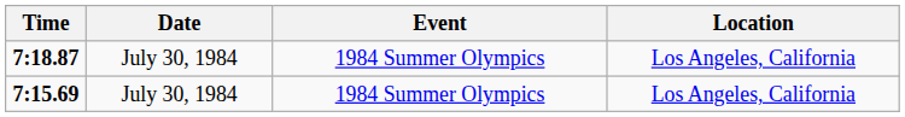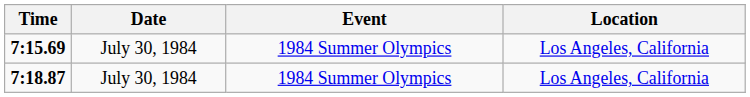 <table class="wikitable" style="font-size: 95%; text-align:center">
 <tr>
 <th width=50>Time</th>
 <th width=125>Date</th>
 <th width=230>Event</th>
 <th width=200>Location</th>
 </tr>
 <tr>
+<td><strong>7:15.69</strong></td>
+<td>July 30, 1984</td>
+<td><a href='#'>1984 Summer Olympics</a></td>
+<td><a href='#'>Los Angeles, California</a></td>
+</tr>
+<tr>
 <td><strong>7:18.87</strong></td>
 <td>July 30, 1984</td>
 <td><a href='#'>1984 Summer Olympics</a></td>
 <td><a href='#'>Los Angeles, California</a></td>
 </tr>
-<tr>
-<td><strong>7:15.69</strong></td>
-<td>July 30, 1984</td>
-<td><a href='#'>1984 Summer Olympics</a></td>
-<td><a href='#'>Los Angeles, California</a></td>
-</tr>
 </table>
